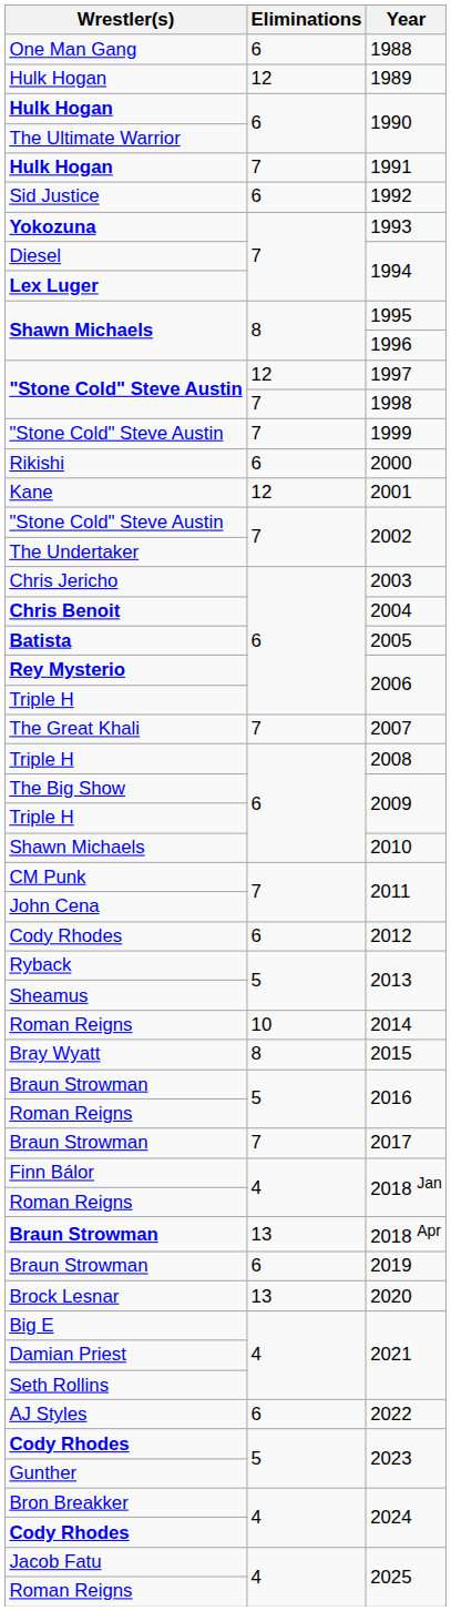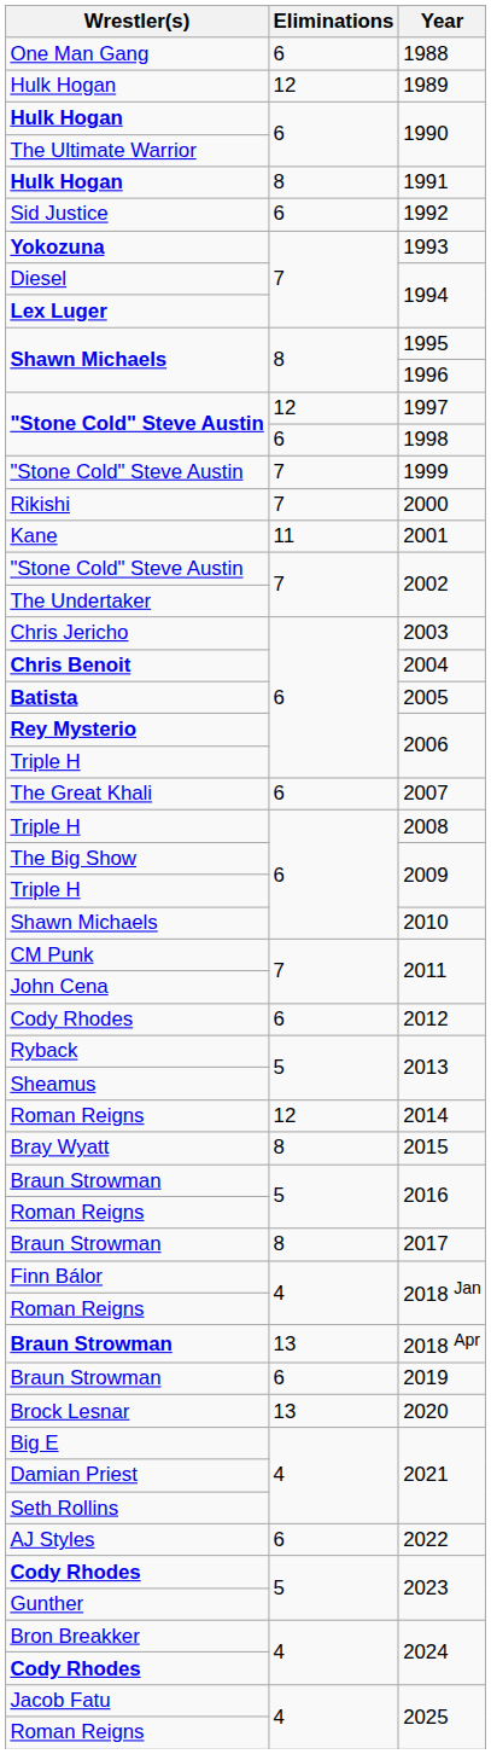 <table class="wikitable sortable">
 <tr>
 <th>Wrestler(s)</th>
 <th>Eliminations</th>
 <th>Year</th>
 </tr>
 <tr>
 <td><a href='#'>One Man Gang</a></td>
 <td>6</td>
 <td>1988</td>
 </tr>
 <tr>
 <td><a href='#'>Hulk Hogan</a></td>
 <td>12</td>
 <td>1989</td>
 </tr>
 <tr>
 <td><strong><a href='#'>Hulk Hogan</a></strong></td>
 <td rowspan="2">6</td>
 <td rowspan="2">1990</td>
 </tr>
 <tr>
 <td><a href='#'>The Ultimate Warrior</a></td>
 </tr>
 <tr>
 <td><strong><a href='#'>Hulk Hogan</a></strong></td>
-<td>7</td>
+<td>8</td>
 <td>1991</td>
 </tr>
 <tr>
 <td><a href='#'>Sid Justice</a></td>
 <td>6</td>
 <td>1992</td>
 </tr>
 <tr>
 <td><strong><a href='#'>Yokozuna</a></strong></td>
 <td rowspan="3">7</td>
 <td>1993</td>
 </tr>
 <tr>
 <td><a href='#'>Diesel</a></td>
 <td rowspan="2">1994</td>
 </tr>
 <tr>
 <td><strong><a href='#'>Lex Luger</a></strong></td>
 </tr>
 <tr>
 <td rowspan="2"><strong><a href='#'>Shawn Michaels</a></strong></td>
 <td rowspan="2">8</td>
 <td>1995</td>
 </tr>
 <tr>
 <td>1996</td>
 </tr>
 <tr>
 <td rowspan="2"><strong><a href='#'>"Stone Cold" Steve Austin</a></strong></td>
 <td>12</td>
 <td>1997</td>
 </tr>
 <tr>
-<td>7</td>
+<td>6</td>
 <td>1998</td>
 </tr>
 <tr>
 <td><a href='#'>"Stone Cold" Steve Austin</a></td>
 <td>7</td>
 <td>1999</td>
 </tr>
 <tr>
 <td><a href='#'>Rikishi</a></td>
-<td>6</td>
+<td>7</td>
 <td>2000</td>
 </tr>
 <tr>
 <td><a href='#'>Kane</a></td>
-<td>12</td>
+<td>11</td>
 <td>2001</td>
 </tr>
 <tr>
 <td><a href='#'>"Stone Cold" Steve Austin</a></td>
 <td rowspan="2">7</td>
 <td rowspan="2">2002</td>
 </tr>
 <tr>
 <td><a href='#'>The Undertaker</a></td>
 </tr>
 <tr>
 <td><a href='#'>Chris Jericho</a></td>
 <td rowspan="5">6</td>
 <td>2003</td>
 </tr>
 <tr>
 <td><strong><a href='#'>Chris Benoit</a></strong></td>
 <td>2004</td>
 </tr>
 <tr>
 <td><strong><a href='#'>Batista</a></strong></td>
 <td>2005</td>
 </tr>
 <tr>
 <td><strong><a href='#'>Rey Mysterio</a></strong></td>
 <td rowspan="2">2006</td>
 </tr>
 <tr>
 <td><a href='#'>Triple H</a></td>
 </tr>
 <tr>
 <td><a href='#'>The Great Khali</a></td>
-<td>7</td>
+<td>6</td>
 <td>2007</td>
 </tr>
 <tr>
 <td><a href='#'>Triple H</a></td>
 <td rowspan="4">6</td>
 <td>2008</td>
 </tr>
 <tr>
 <td><a href='#'>The Big Show</a></td>
 <td rowspan="2">2009</td>
 </tr>
 <tr>
 <td><a href='#'>Triple H</a></td>
 </tr>
 <tr>
 <td><a href='#'>Shawn Michaels</a></td>
 <td>2010</td>
 </tr>
 <tr>
 <td><a href='#'>CM Punk</a></td>
 <td rowspan="2">7</td>
 <td rowspan="2">2011</td>
 </tr>
 <tr>
 <td><a href='#'>John Cena</a></td>
 </tr>
 <tr>
 <td><a href='#'>Cody Rhodes</a></td>
 <td>6</td>
 <td>2012</td>
 </tr>
 <tr>
 <td><a href='#'>Ryback</a></td>
 <td rowspan="2">5</td>
 <td rowspan="2">2013</td>
 </tr>
 <tr>
 <td><a href='#'>Sheamus</a></td>
 </tr>
 <tr>
 <td><a href='#'>Roman Reigns</a></td>
-<td>10</td>
+<td>12</td>
 <td>2014</td>
 </tr>
 <tr>
 <td><a href='#'>Bray Wyatt</a></td>
 <td>8</td>
 <td>2015</td>
 </tr>
 <tr>
 <td><a href='#'>Braun Strowman</a></td>
 <td rowspan="2">5</td>
 <td rowspan="2">2016</td>
 </tr>
 <tr>
 <td><a href='#'>Roman Reigns</a></td>
 </tr>
 <tr>
 <td><a href='#'>Braun Strowman</a></td>
-<td>7</td>
+<td>8</td>
 <td>2017</td>
 </tr>
 <tr>
 <td><a href='#'>Finn Bálor</a></td>
 <td rowspan="2">4</td>
 <td rowspan="2">2018 <sup>Jan</sup></td>
 </tr>
 <tr>
 <td><a href='#'>Roman Reigns</a></td>
 </tr>
 <tr>
 <td><strong><a href='#'>Braun Strowman</a></strong></td>
 <td>13</td>
 <td>2018 <sup>Apr</sup></td>
 </tr>
 <tr>
 <td><a href='#'>Braun Strowman</a></td>
 <td>6</td>
 <td>2019</td>
 </tr>
 <tr>
 <td><a href='#'>Brock Lesnar</a></td>
 <td>13</td>
 <td>2020</td>
 </tr>
 <tr>
 <td><a href='#'>Big E</a></td>
 <td rowspan="3">4</td>
 <td rowspan="3">2021</td>
 </tr>
 <tr>
 <td><a href='#'>Damian Priest</a></td>
 </tr>
 <tr>
 <td><a href='#'>Seth Rollins</a></td>
 </tr>
 <tr>
 <td><a href='#'>AJ Styles</a></td>
 <td>6</td>
 <td>2022</td>
 </tr>
 <tr>
 <td><strong><a href='#'>Cody Rhodes</a></strong></td>
 <td rowspan="2">5</td>
 <td rowspan="2">2023</td>
 </tr>
 <tr>
 <td><a href='#'>Gunther</a></td>
 </tr>
 <tr>
 <td><a href='#'>Bron Breakker</a></td>
 <td rowspan="2">4</td>
 <td rowspan="2">2024</td>
 </tr>
 <tr>
 <td><strong><a href='#'>Cody Rhodes</a></strong></td>
 </tr>
 <tr>
 <td><a href='#'>Jacob Fatu</a></td>
 <td rowspan="3">4</td>
 <td rowspan="3">2025</td>
 </tr>
 <tr>
 <td><a href='#'>Roman Reigns</a></td>
 </tr>
 </table>
